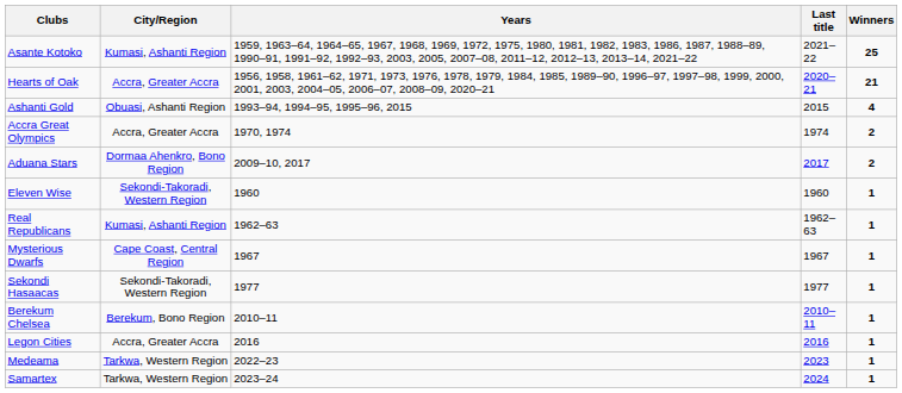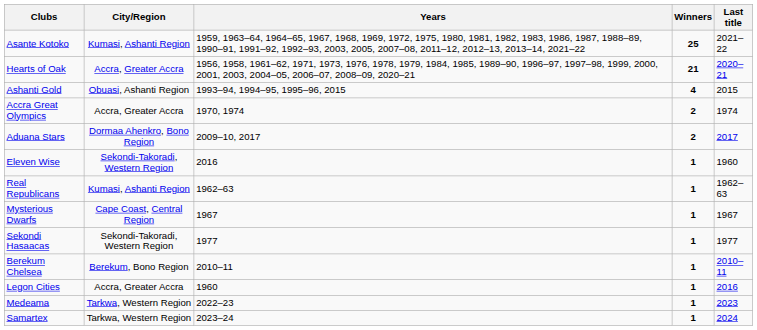 <table class="wikitable">
 <tr>
 <th>Clubs</th>
 <th>City/Region</th>
 <th>Years</th>
+<th>Winners</th>
 <th>Last title</th>
-<th>Winners</th>
 </tr>
 <tr>
 <td><a href='#'>Asante Kotoko</a></td>
 <td align=center><a href='#'>Kumasi</a>, <a href='#'>Ashanti Region</a></td>
 <td>1959, 1963–64, 1964–65, 1967, 1968, 1969, 1972, 1975, 1980, 1981, 1982, 1983, 1986, 1987, 1988–89, 1990–91, 1991–92, 1992–93, 2003, 2005, 2007–08, 2011–12, 2012–13, 2013–14, 2021–22</td>
+<td align="center"><strong>25</strong></td>
 <td>2021–22</td>
-<td align="center"><strong>25</strong></td>
 </tr>
 <tr>
 <td><a href='#'>Hearts of Oak</a></td>
 <td align=center><a href='#'>Accra</a>, <a href='#'>Greater Accra</a></td>
 <td>1956, 1958, 1961–62, 1971, 1973, 1976, 1978, 1979, 1984, 1985, 1989–90, 1996–97, 1997–98, 1999, 2000, 2001, 2003, 2004–05, 2006–07, 2008–09, 2020–21</td>
+<td align="center"><strong>21</strong></td>
 <td><a href='#'>2020–21</a></td>
-<td align="center"><strong>21</strong></td>
 </tr>
 <tr>
 <td><a href='#'>Ashanti Gold</a></td>
 <td align=center><a href='#'>Obuasi</a>, Ashanti Region</td>
 <td>1993–94, 1994–95, 1995–96, 2015</td>
+<td align="center"><strong>4</strong></td>
 <td>2015</td>
-<td align="center"><strong>4</strong></td>
 </tr>
 <tr>
 <td><a href='#'>Accra Great Olympics</a></td>
 <td align=center>Accra, Greater Accra</td>
 <td>1970, 1974</td>
+<td align="center"><strong>2</strong></td>
 <td>1974</td>
-<td align="center"><strong>2</strong></td>
 </tr>
 <tr>
 <td><a href='#'>Aduana Stars</a></td>
 <td align=center><a href='#'>Dormaa Ahenkro</a>, <a href='#'>Bono Region</a></td>
 <td>2009–10, 2017</td>
+<td align="center"><strong>2</strong></td>
 <td><a href='#'>2017</a></td>
-<td align="center"><strong>2</strong></td>
 </tr>
 <tr>
 <td><a href='#'>Eleven Wise</a></td>
 <td align=center><a href='#'>Sekondi-Takoradi</a>, <a href='#'>Western Region</a></td>
+<td>2016</td>
+<td align="center"><strong>1</strong></td>
 <td>1960</td>
-<td>1960</td>
-<td align="center"><strong>1</strong></td>
 </tr>
 <tr>
 <td><a href='#'>Real Republicans</a></td>
 <td align=center><a href='#'>Kumasi</a>, <a href='#'>Ashanti Region</a></td>
 <td>1962–63</td>
+<td align="center"><strong>1</strong></td>
 <td>1962–63</td>
-<td align="center"><strong>1</strong></td>
 </tr>
 <tr>
 <td><a href='#'>Mysterious Dwarfs</a></td>
 <td align=center><a href='#'>Cape Coast</a>, <a href='#'>Central Region</a></td>
 <td>1967</td>
+<td align="center"><strong>1</strong></td>
 <td>1967</td>
-<td align="center"><strong>1</strong></td>
 </tr>
 <tr>
 <td><a href='#'>Sekondi Hasaacas</a></td>
 <td align=center>Sekondi-Takoradi, Western Region</td>
 <td>1977</td>
+<td align="center"><strong>1</strong></td>
 <td>1977</td>
-<td align="center"><strong>1</strong></td>
 </tr>
 <tr>
 <td><a href='#'>Berekum Chelsea</a></td>
 <td align=center><a href='#'>Berekum</a>, Bono Region</td>
 <td>2010–11</td>
+<td align="center"><strong>1</strong></td>
 <td><a href='#'>2010–11</a></td>
-<td align="center"><strong>1</strong></td>
 </tr>
 <tr>
 <td><a href='#'>Legon Cities</a></td>
 <td align=center>Accra, Greater Accra</td>
-<td>2016</td>
+<td>1960</td>
+<td align="center"><strong>1</strong></td>
 <td><a href='#'>2016</a></td>
-<td align="center"><strong>1</strong></td>
 </tr>
 <tr>
 <td><a href='#'>Medeama</a></td>
 <td align=center><a href='#'>Tarkwa</a>, Western Region</td>
 <td>2022–23</td>
+<td align="center"><strong>1</strong></td>
 <td><a href='#'>2023</a></td>
-<td align="center"><strong>1</strong></td>
 </tr>
 <tr>
 <td><a href='#'>Samartex</a></td>
 <td align=center>Tarkwa, Western Region</td>
 <td>2023–24</td>
+<td align="center"><strong>1</strong></td>
 <td><a href='#'>2024</a></td>
-<td align="center"><strong>1</strong></td>
 </tr>
 </table>
